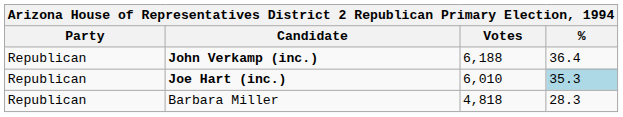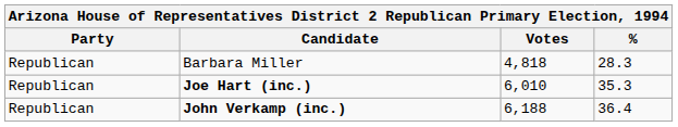 <table class="wikitable">
 <tr>
 <th colspan="4">Arizona House of Representatives District 2 Republican Primary Election, 1994</th>
 </tr>
 <tr>
 <th>Party</th>
 <th>Candidate</th>
 <th>Votes</th>
 <th>%</th>
 </tr>
 <tr>
 <td>Republican</td>
-<td><strong>John Verkamp (inc.)</strong></td>
-<td>6,188</td>
-<td>36.4</td>
+<td>Barbara Miller</td>
+<td>4,818</td>
+<td>28.3</td>
 </tr>
 <tr>
 <td>Republican</td>
 <td><strong>Joe Hart (inc.)</strong></td>
 <td>6,010</td>
-<td style="background: lightblue;">35.3</td>
+<td>35.3</td>
 </tr>
 <tr>
 <td>Republican</td>
-<td>Barbara Miller</td>
-<td>4,818</td>
-<td>28.3</td>
+<td><strong>John Verkamp (inc.)</strong></td>
+<td>6,188</td>
+<td>36.4</td>
 </tr>
 </table>
